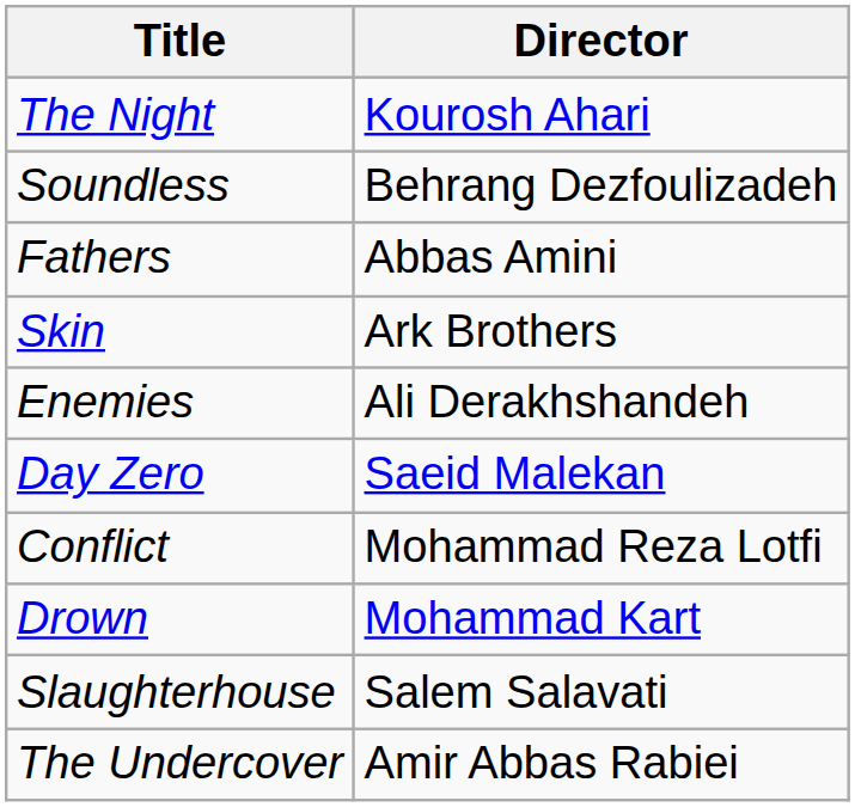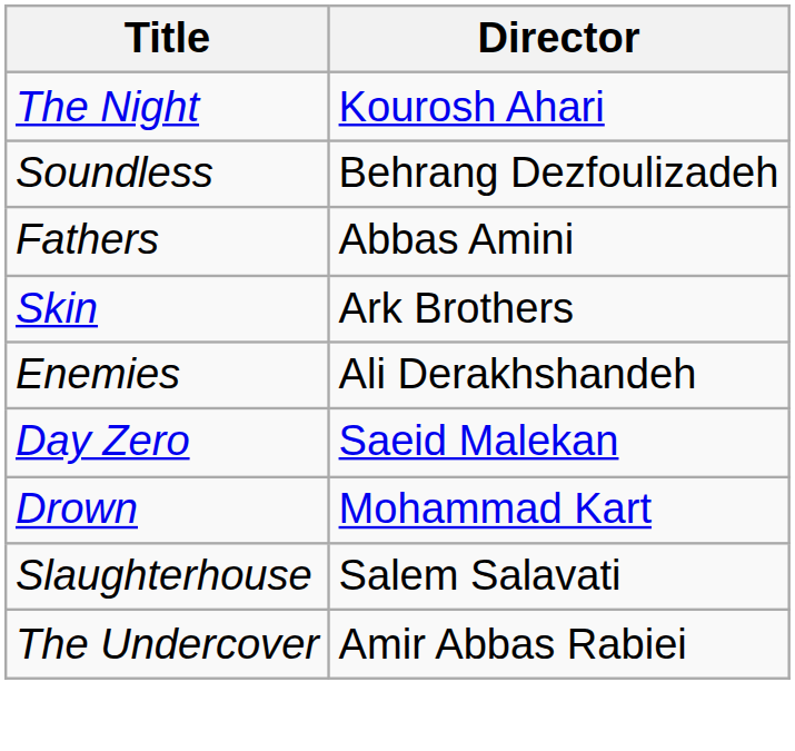 <table class="wikitable sortable">
 <tr>
 <th>Title</th>
 <th>Director</th>
 </tr>
 <tr>
 <td><a href='#'><em>The Night</em></a></td>
 <td><a href='#'>Kourosh Ahari</a></td>
 </tr>
 <tr>
 <td><em>Soundless</em></td>
 <td>Behrang Dezfoulizadeh</td>
 </tr>
 <tr>
 <td><em>Fathers</em></td>
 <td>Abbas Amini</td>
 </tr>
 <tr>
 <td><em><a href='#'>Skin</a></em></td>
 <td>Ark Brothers</td>
 </tr>
 <tr>
 <td><em>Enemies</em></td>
 <td>Ali Derakhshandeh</td>
 </tr>
 <tr>
 <td><a href='#'><em>Day Zero</em></a></td>
 <td><a href='#'>Saeid Malekan</a></td>
 </tr>
 <tr>
-<td><em>Conflict</em></td>
-<td>Mohammad Reza Lotfi</td>
-</tr>
-<tr>
 <td><em><a href='#'>Drown</a></em></td>
 <td><a href='#'>Mohammad Kart</a></td>
 </tr>
 <tr>
 <td><em>Slaughterhouse</em></td>
 <td>Salem Salavati</td>
 </tr>
 <tr>
 <td><em>The Undercover</em></td>
 <td>Amir Abbas Rabiei</td>
 </tr>
 </table>
